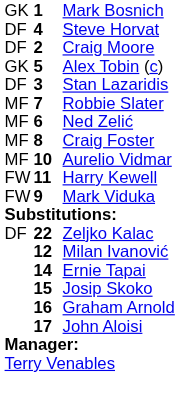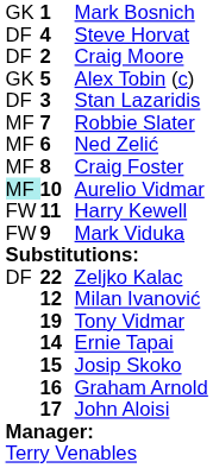 <table style="font-size:90%; margin:0.2em auto;" cellspacing="0" cellpadding="0">
 <tr>
 <th width="25"></th>
 <th width="25"></th>
 </tr>
 <tr>
 <td>GK</td>
 <td><strong>1</strong></td>
 <td><a href='#'>Mark Bosnich</a></td>
 </tr>
 <tr>
 <td>DF</td>
 <td><strong>4</strong></td>
 <td><a href='#'>Steve Horvat</a></td>
 </tr>
 <tr>
 <td>DF</td>
 <td><strong>2</strong></td>
 <td><a href='#'>Craig Moore</a></td>
 <td></td>
 </tr>
 <tr>
 <td>GK</td>
 <td><strong>5</strong></td>
 <td><a href='#'>Alex Tobin</a> (<a href='#'>c</a>)</td>
 </tr>
 <tr>
 <td>DF</td>
 <td><strong>3</strong></td>
 <td><a href='#'>Stan Lazaridis</a></td>
 </tr>
 <tr>
 <td>MF</td>
 <td><strong>7</strong></td>
 <td><a href='#'>Robbie Slater</a></td>
 <td></td>
 </tr>
 <tr>
 <td>MF</td>
 <td><strong>6</strong></td>
 <td><a href='#'>Ned Zelić</a></td>
 </tr>
 <tr>
 <td>MF</td>
 <td><strong>8</strong></td>
 <td><a href='#'>Craig Foster</a></td>
 </tr>
 <tr>
-<td>MF</td>
+<td style="background: paleturquoise;">MF</td>
 <td><strong>10</strong></td>
 <td><a href='#'>Aurelio Vidmar</a></td>
 <td></td>
 </tr>
 <tr>
 <td>FW</td>
 <td><strong>11</strong></td>
 <td><a href='#'>Harry Kewell</a></td>
 <td></td>
 </tr>
 <tr>
 <td>FW</td>
 <td><strong>9</strong></td>
 <td><a href='#'>Mark Viduka</a></td>
 </tr>
 <tr>
 <td colspan=3><strong>Substitutions:</strong></td>
 </tr>
 <tr>
 <td>DF</td>
 <td><strong>22</strong></td>
 <td><a href='#'>Zeljko Kalac</a></td>
 </tr>
 <tr>
 <td></td>
 <td><strong>12</strong></td>
 <td><a href='#'>Milan Ivanović</a></td>
 </tr>
 <tr>
 <td></td>
+<td><strong>19</strong></td>
+<td><a href='#'>Tony Vidmar</a></td>
+<td></td>
+</tr>
+<tr>
+<td></td>
 <td><strong>14</strong></td>
 <td><a href='#'>Ernie Tapai</a></td>
 <td></td>
 </tr>
 <tr>
 <td></td>
 <td><strong>15</strong></td>
 <td><a href='#'>Josip Skoko</a></td>
 </tr>
 <tr>
 <td></td>
 <td><strong>16</strong></td>
 <td><a href='#'>Graham Arnold</a></td>
 <td></td>
 </tr>
 <tr>
 <td></td>
 <td><strong>17</strong></td>
 <td><a href='#'>John Aloisi</a></td>
 </tr>
 <tr>
 <td colspan=3><strong>Manager:</strong></td>
 </tr>
 <tr>
 <td colspan="4"> <a href='#'>Terry Venables</a></td>
 </tr>
 </table>
